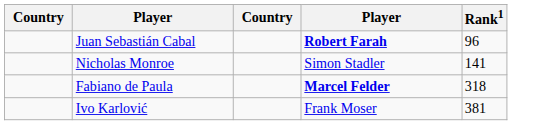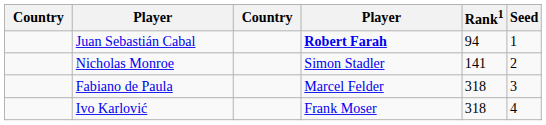 <table class="sortable wikitable">
 <tr>
 <th width="70">Country</th>
 <th width="175">Player</th>
 <th width="70">Country</th>
 <th width="175">Player</th>
 <th>Rank<sup>1</sup></th>
+<th>Seed</th>
 </tr>
 <tr>
 <td></td>
 <td><a href='#'>Juan Sebastián Cabal</a></td>
 <td></td>
 <td><strong><a href='#'>Robert Farah</a></strong></td>
-<td>96</td>
+<td>94</td>
+<td>1</td>
 </tr>
 <tr>
 <td></td>
 <td><a href='#'>Nicholas Monroe</a></td>
 <td></td>
 <td><a href='#'>Simon Stadler</a></td>
 <td>141</td>
+<td>2</td>
 </tr>
 <tr>
 <td></td>
 <td><a href='#'>Fabiano de Paula</a></td>
 <td></td>
-<td><strong><a href='#'>Marcel Felder</a></strong></td>
+<td><a href='#'>Marcel Felder</a></td>
 <td>318</td>
+<td>3</td>
 </tr>
 <tr>
 <td></td>
 <td><a href='#'>Ivo Karlović</a></td>
 <td></td>
 <td><a href='#'>Frank Moser</a></td>
-<td>381</td>
+<td>318</td>
+<td>4</td>
 </tr>
 </table>
